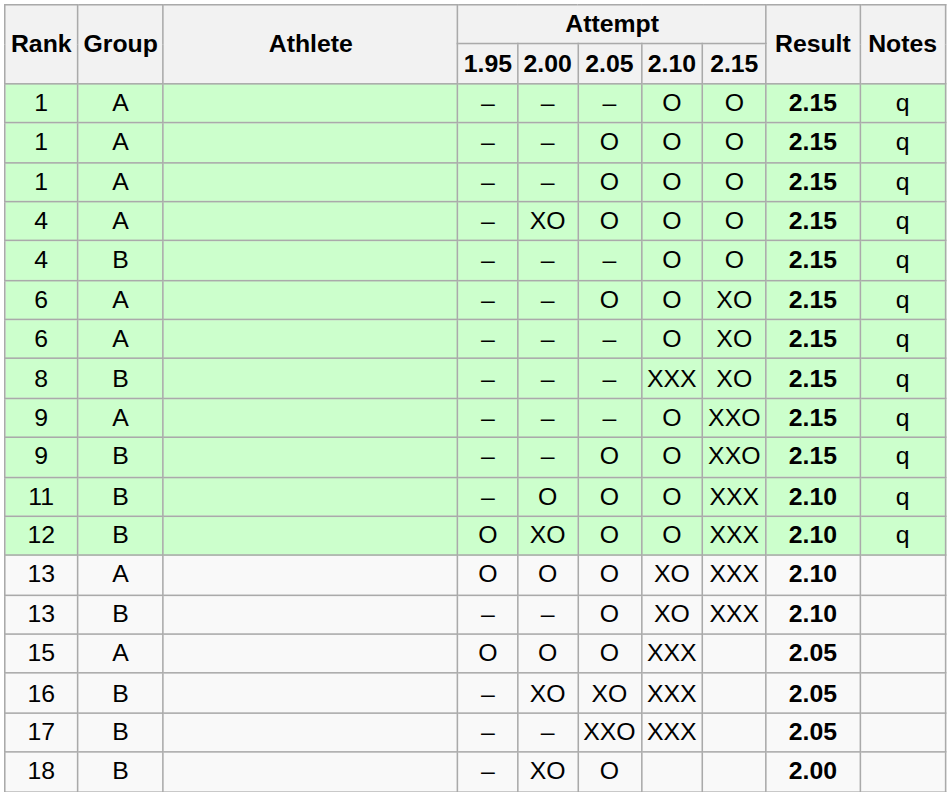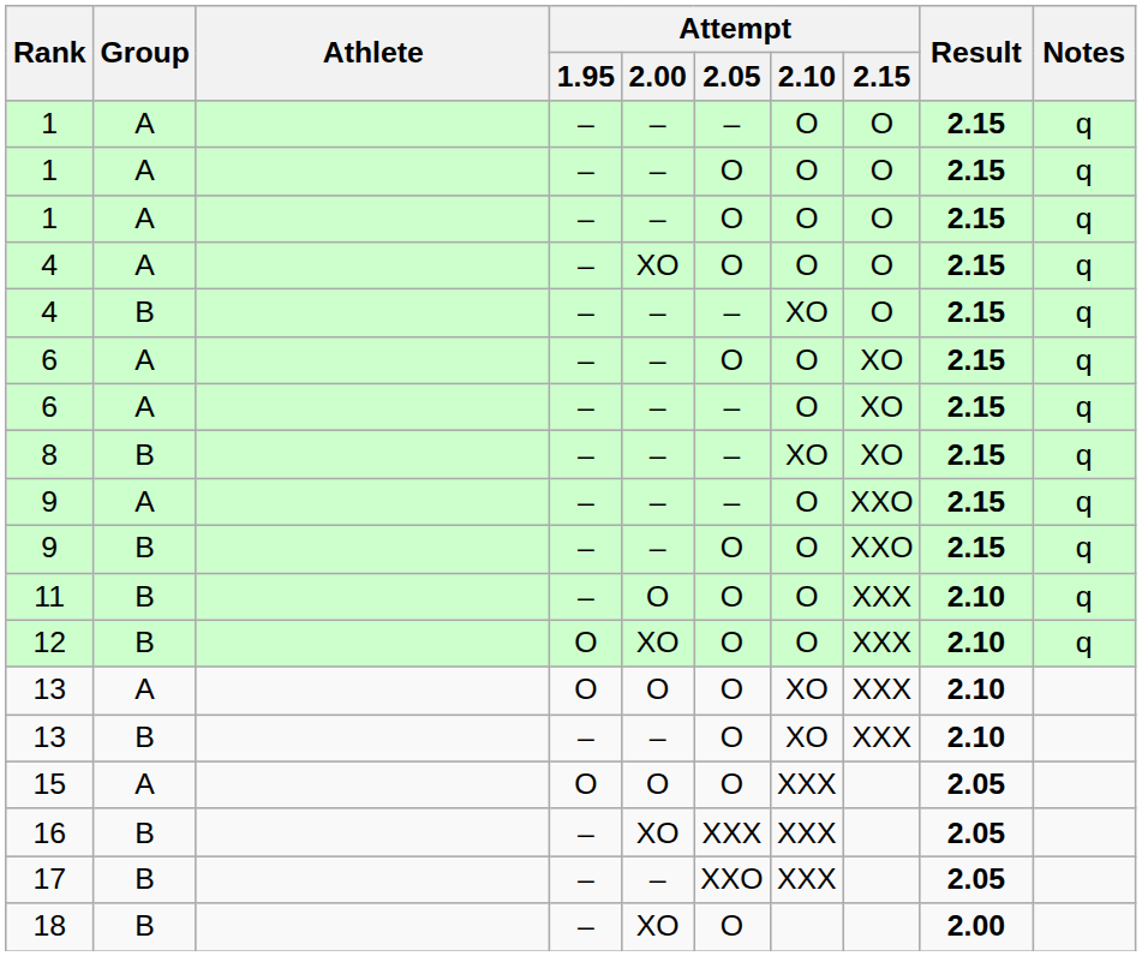 <table class="wikitable" style="text-align:center">
 <tr>
 <th rowspan=2 width=40>Rank</th>
 <th rowspan=2 width=40>Group</th>
 <th rowspan=2 width=250>Athlete</th>
 <th colspan=5>Attempt</th>
 <th rowspan=2 width=55>Result</th>
 <th rowspan=2 width=50>Notes</th>
 </tr>
 <tr>
 <th width=30>1.95</th>
 <th width=30>2.00</th>
 <th width=30>2.05</th>
 <th width=30>2.10</th>
 <th width=30>2.15</th>
 </tr>
 <tr bgcolor="ccffcc">
 <td>1</td>
 <td>A</td>
 <td align=left></td>
 <td>–</td>
 <td>–</td>
 <td>–</td>
 <td>O</td>
 <td>O</td>
 <td><strong>2.15</strong></td>
 <td>q</td>
 </tr>
 <tr bgcolor="ccffcc">
 <td>1</td>
 <td>A</td>
 <td align=left></td>
 <td>–</td>
 <td>–</td>
 <td>O</td>
 <td>O</td>
 <td>O</td>
 <td><strong>2.15</strong></td>
 <td>q</td>
 </tr>
 <tr bgcolor="ccffcc">
 <td>1</td>
 <td>A</td>
 <td align=left></td>
 <td>–</td>
 <td>–</td>
 <td>O</td>
 <td>O</td>
 <td>O</td>
 <td><strong>2.15</strong></td>
 <td>q</td>
 </tr>
 <tr bgcolor="ccffcc">
 <td>4</td>
 <td>A</td>
 <td align=left></td>
 <td>–</td>
 <td>XO</td>
 <td>O</td>
 <td>O</td>
 <td>O</td>
 <td><strong>2.15</strong></td>
 <td>q</td>
 </tr>
 <tr bgcolor="ccffcc">
 <td>4</td>
 <td>B</td>
 <td align=left></td>
 <td>–</td>
 <td>–</td>
 <td>–</td>
-<td>O</td>
+<td>XO</td>
 <td>O</td>
 <td><strong>2.15</strong></td>
 <td>q</td>
 </tr>
 <tr bgcolor="ccffcc">
 <td>6</td>
 <td>A</td>
 <td align=left></td>
 <td>–</td>
 <td>–</td>
 <td>O</td>
 <td>O</td>
 <td>XO</td>
 <td><strong>2.15</strong></td>
 <td>q</td>
 </tr>
 <tr bgcolor="ccffcc">
 <td>6</td>
 <td>A</td>
 <td align=left></td>
 <td>–</td>
 <td>–</td>
 <td>–</td>
 <td>O</td>
 <td>XO</td>
 <td><strong>2.15</strong></td>
 <td>q</td>
 </tr>
 <tr bgcolor="ccffcc">
 <td>8</td>
 <td>B</td>
 <td align=left></td>
 <td>–</td>
 <td>–</td>
 <td>–</td>
-<td>XXX</td>
+<td>XO</td>
 <td>XO</td>
 <td><strong>2.15</strong></td>
 <td>q</td>
 </tr>
 <tr bgcolor="ccffcc">
 <td>9</td>
 <td>A</td>
 <td align=left></td>
 <td>–</td>
 <td>–</td>
 <td>–</td>
 <td>O</td>
 <td>XXO</td>
 <td><strong>2.15</strong></td>
 <td>q</td>
 </tr>
 <tr bgcolor="ccffcc">
 <td>9</td>
 <td>B</td>
 <td align=left></td>
 <td>–</td>
 <td>–</td>
 <td>O</td>
 <td>O</td>
 <td>XXO</td>
 <td><strong>2.15</strong></td>
 <td>q</td>
 </tr>
 <tr bgcolor="ccffcc">
 <td>11</td>
 <td>B</td>
 <td align=left></td>
 <td>–</td>
 <td>O</td>
 <td>O</td>
 <td>O</td>
 <td>XXX</td>
 <td><strong>2.10</strong></td>
 <td>q</td>
 </tr>
 <tr bgcolor="ccffcc">
 <td>12</td>
 <td>B</td>
 <td align=left></td>
 <td>O</td>
 <td>XO</td>
 <td>O</td>
 <td>O</td>
 <td>XXX</td>
 <td><strong>2.10</strong></td>
 <td>q</td>
 </tr>
 <tr>
 <td>13</td>
 <td>A</td>
 <td align=left></td>
 <td>O</td>
 <td>O</td>
 <td>O</td>
 <td>XO</td>
 <td>XXX</td>
 <td><strong>2.10</strong></td>
 <td></td>
 </tr>
 <tr>
 <td>13</td>
 <td>B</td>
 <td align=left></td>
 <td>–</td>
 <td>–</td>
 <td>O</td>
 <td>XO</td>
 <td>XXX</td>
 <td><strong>2.10</strong></td>
 <td></td>
 </tr>
 <tr>
 <td>15</td>
 <td>A</td>
 <td align=left></td>
 <td>O</td>
 <td>O</td>
 <td>O</td>
 <td>XXX</td>
 <td></td>
 <td><strong>2.05</strong></td>
 <td></td>
 </tr>
 <tr>
 <td>16</td>
 <td>B</td>
 <td align=left></td>
 <td>–</td>
 <td>XO</td>
-<td>XO</td>
+<td>XXX</td>
 <td>XXX</td>
 <td></td>
 <td><strong>2.05</strong></td>
 <td></td>
 </tr>
 <tr>
 <td>17</td>
 <td>B</td>
 <td align=left></td>
 <td>–</td>
 <td>–</td>
 <td>XXO</td>
 <td>XXX</td>
 <td></td>
 <td><strong>2.05</strong></td>
 <td></td>
 </tr>
 <tr>
 <td>18</td>
 <td>B</td>
 <td align=left></td>
 <td>–</td>
 <td>XO</td>
 <td>O</td>
 <td></td>
 <td></td>
 <td><strong>2.00</strong></td>
 <td></td>
 </tr>
 </table>
